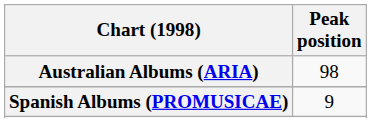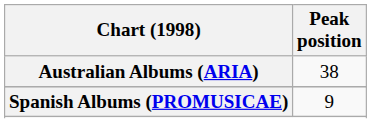 <table class="wikitable sortable plainrowheaders">
 <tr>
 <th scope="col">Chart (1998)</th>
 <th scope="col">Peak<br>position</th>
 </tr>
 <tr>
 <th scope="row">Australian Albums (<a href='#'>ARIA</a>)</th>
-<td style="text-align:center">98</td>
+<td style="text-align:center">38</td>
 </tr>
 <tr>
 </tr>
 <tr>
 </tr>
 <tr>
 </tr>
 <tr>
 </tr>
 <tr>
 <th scope="row">Spanish Albums (<a href='#'>PROMUSICAE</a>)</th>
 <td align="center">9</td>
 </tr>
 <tr>
 </tr>
 <tr>
 </tr>
 <tr>
 </tr>
 </table>
